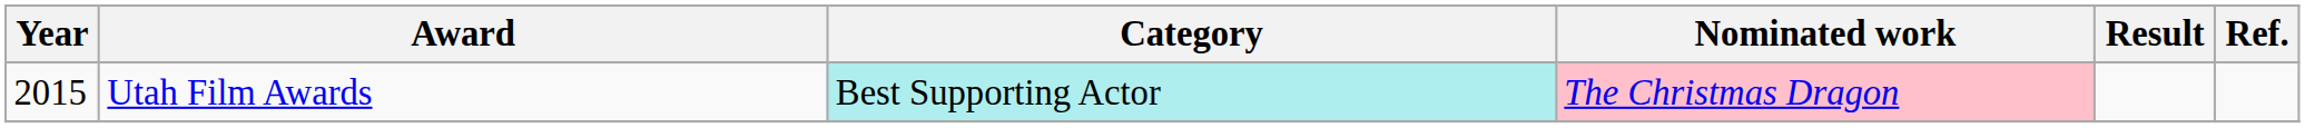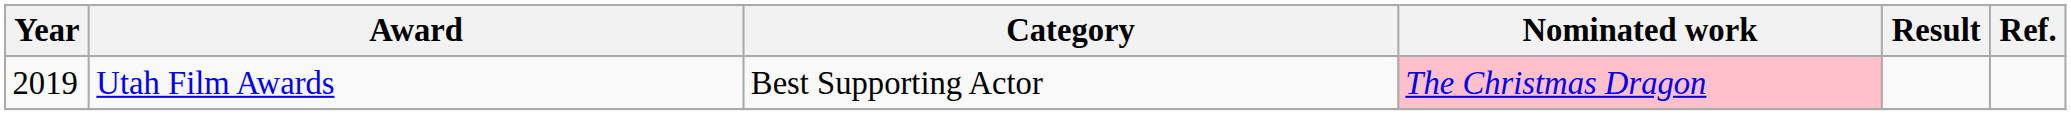 <table width="80%" class="wikitable">
 <tr>
 <th width="10">Year</th>
 <th width="300">Award</th>
 <th width="300">Category</th>
 <th width="220">Nominated work</th>
 <th width="30">Result</th>
 <th width="10">Ref.</th>
 </tr>
 <tr>
-<td>2015</td>
+<td>2019</td>
 <td><a href='#'>Utah Film Awards</a></td>
-<td style="background: paleturquoise;">Best Supporting Actor</td>
+<td>Best Supporting Actor</td>
 <td style="background: pink;"><em><a href='#'>The Christmas Dragon</a></em></td>
 <td></td>
 <td></td>
 </tr>
 <tr>
 </tr>
 </table>
